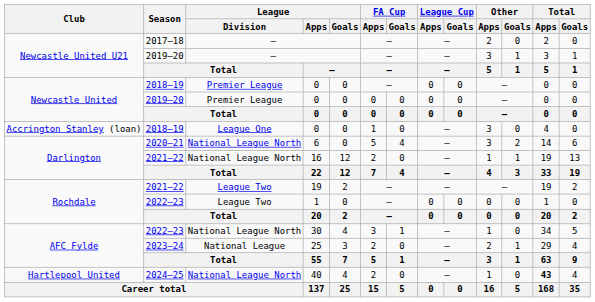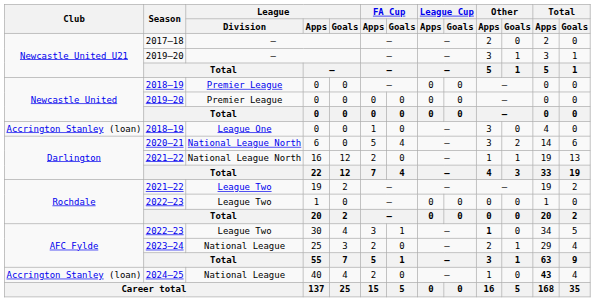 <table class=wikitable style=text-align:center>
 <tr>
 <th rowspan="2">Club</th>
 <th rowspan="2">Season</th>
 <th colspan="3">League</th>
 <th colspan="2"><a href='#'>FA Cup</a></th>
 <th colspan="2"><a href='#'>League Cup</a></th>
 <th colspan="2">Other</th>
 <th colspan="2">Total</th>
 </tr>
 <tr>
 <th>Division</th>
 <th>Apps</th>
 <th>Goals</th>
 <th>Apps</th>
 <th>Goals</th>
 <th>Apps</th>
 <th>Goals</th>
 <th>Apps</th>
 <th>Goals</th>
 <th>Apps</th>
 <th>Goals</th>
 </tr>
 <tr>
 <td rowspan="3"><a href='#'>Newcastle United U21</a></td>
 <td>2017–18</td>
 <td colspan="3">—</td>
 <td colspan="2">—</td>
 <td colspan="2">—</td>
 <td>2</td>
 <td>0</td>
 <td>2</td>
 <td>0</td>
 </tr>
 <tr>
 <td>2019–20</td>
 <td colspan="3">—</td>
 <td colspan="2">—</td>
 <td colspan="2">—</td>
 <td>3</td>
 <td>1</td>
 <td>3</td>
 <td>1</td>
 </tr>
 <tr>
 <th colspan="2">Total</th>
 <th colspan="2">—</th>
 <th colspan="2">—</th>
 <th colspan="2">—</th>
 <th>5</th>
 <th>1</th>
 <th>5</th>
 <th>1</th>
 </tr>
 <tr>
 <td rowspan="3"><a href='#'>Newcastle United</a></td>
 <td><a href='#'>2018–19</a></td>
 <td><a href='#'>Premier League</a></td>
 <td>0</td>
 <td>0</td>
 <td colspan="2">—</td>
 <td>0</td>
 <td>0</td>
 <td colspan="2">—</td>
 <td>0</td>
 <td>0</td>
 </tr>
 <tr>
 <td><a href='#'>2019–20</a></td>
 <td>Premier League</td>
 <td>0</td>
 <td>0</td>
 <td>0</td>
 <td>0</td>
 <td>0</td>
 <td>0</td>
 <td colspan="2">—</td>
 <td>0</td>
 <td>0</td>
 </tr>
 <tr>
 <th colspan="2">Total</th>
 <th>0</th>
 <th>0</th>
 <th>0</th>
 <th>0</th>
 <th>0</th>
 <th>0</th>
 <th colspan="2">—</th>
 <th>0</th>
 <th>0</th>
 </tr>
 <tr>
 <td><a href='#'>Accrington Stanley</a> (loan)</td>
 <td><a href='#'>2018–19</a></td>
 <td><a href='#'>League One</a></td>
 <td>0</td>
 <td>0</td>
 <td>1</td>
 <td>0</td>
 <td colspan="2">—</td>
 <td>3</td>
 <td>0</td>
 <td>4</td>
 <td>0</td>
 </tr>
 <tr>
 <td rowspan="3"><a href='#'>Darlington</a></td>
 <td><a href='#'>2020–21</a></td>
 <td><a href='#'>National League North</a></td>
 <td>6</td>
 <td>0</td>
 <td>5</td>
 <td>4</td>
 <td colspan="2">—</td>
 <td>3</td>
 <td>2</td>
 <td>14</td>
 <td>6</td>
 </tr>
 <tr>
 <td><a href='#'>2021–22</a></td>
 <td>National League North</td>
 <td>16</td>
 <td>12</td>
 <td>2</td>
 <td>0</td>
 <td colspan=2>—</td>
 <td>1</td>
 <td>1</td>
 <td>19</td>
 <td>13</td>
 </tr>
 <tr>
 <th colspan="2">Total</th>
 <th>22</th>
 <th>12</th>
 <th>7</th>
 <th>4</th>
 <th colspan=2>—</th>
 <th>4</th>
 <th>3</th>
 <th>33</th>
 <th>19</th>
 </tr>
 <tr>
 <td rowspan="3"><a href='#'>Rochdale</a></td>
 <td><a href='#'>2021–22</a></td>
 <td><a href='#'>League Two</a></td>
 <td>19</td>
 <td>2</td>
 <td colspan="2">—</td>
 <td colspan="2">—</td>
 <td colspan="2">—</td>
 <td>19</td>
 <td>2</td>
 </tr>
 <tr>
 <td><a href='#'>2022–23</a></td>
 <td>League Two</td>
 <td>1</td>
 <td>0</td>
 <td colspan="2">—</td>
 <td>0</td>
 <td>0</td>
 <td>0</td>
 <td>0</td>
 <td>1</td>
 <td>0</td>
 </tr>
 <tr>
 <th colspan="2">Total</th>
 <th>20</th>
 <th>2</th>
 <th colspan="2">—</th>
 <th>0</th>
 <th>0</th>
 <th>0</th>
 <th>0</th>
 <th>20</th>
 <th>2</th>
 </tr>
 <tr>
 <td rowspan="3"><a href='#'>AFC Fylde</a></td>
 <td><a href='#'>2022–23</a></td>
-<td>National League North</td>
+<td>League Two</td>
 <td>30</td>
 <td>4</td>
 <td>3</td>
 <td>1</td>
 <td colspan=2>—</td>
-<td>1</td>
+<td><strong>1</strong></td>
 <td>0</td>
 <td>34</td>
 <td>5</td>
 </tr>
 <tr>
 <td><a href='#'>2023–24</a></td>
 <td>National League</td>
 <td>25</td>
 <td>3</td>
 <td>2</td>
 <td>0</td>
 <td colspan=2>—</td>
 <td>2</td>
 <td>1</td>
 <td>29</td>
 <td>4</td>
 </tr>
 <tr>
 <th colspan="2">Total</th>
 <th>55</th>
 <th>7</th>
 <th>5</th>
 <th>1</th>
 <th colspan=2>—</th>
 <th>3</th>
 <th>1</th>
 <th>63</th>
 <th>9</th>
 </tr>
 <tr>
-<td><a href='#'>Hartlepool United</a></td>
+<td><a href='#'>Accrington Stanley</a> (loan)</td>
 <td><a href='#'>2024–25</a></td>
-<td><a href='#'>National League North</a></td>
+<td>National League</td>
 <td>40</td>
 <td>4</td>
 <td>2</td>
 <td>0</td>
 <td colspan=2>—</td>
 <td>1</td>
 <td>0</td>
 <td><strong>43</strong></td>
 <td>4</td>
 </tr>
 <tr>
 <th colspan="3">Career total</th>
 <th>137</th>
 <th>25</th>
 <th>15</th>
 <th>5</th>
 <th>0</th>
 <th>0</th>
 <th>16</th>
 <th>5</th>
 <th>168</th>
 <th>35</th>
 </tr>
 </table>
